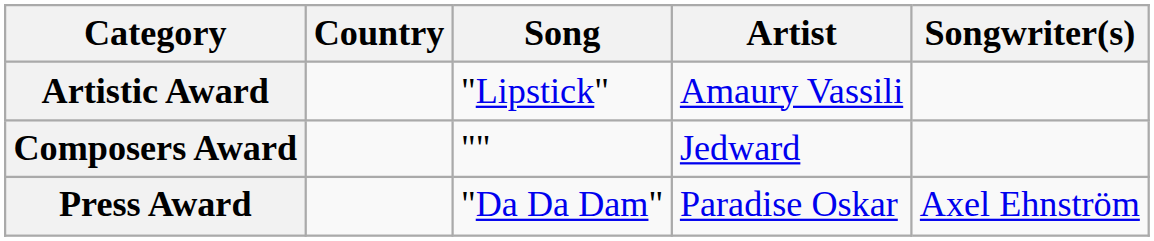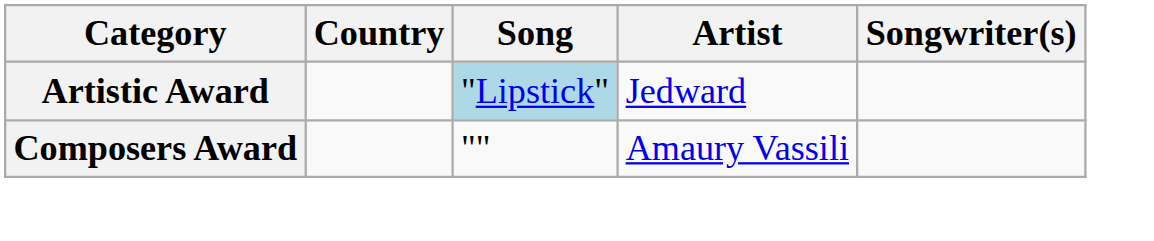 <table class="wikitable plainrowheaders">
 <tr>
 <th scope="col">Category</th>
 <th scope="col">Country</th>
 <th scope="col">Song</th>
 <th scope="col">Artist</th>
 <th scope="col">Songwriter(s)</th>
 </tr>
 <tr>
 <th scope="row">Artistic Award</th>
 <td></td>
-<td>"<a href='#'>Lipstick</a>"</td>
-<td><a href='#'>Amaury Vassili</a></td>
+<td style="background: lightblue;">"<a href='#'>Lipstick</a>"</td>
+<td><a href='#'>Jedward</a></td>
 <td></td>
 </tr>
 <tr>
 <th scope="row">Composers Award</th>
 <td></td>
 <td>""</td>
-<td><a href='#'>Jedward</a></td>
+<td><a href='#'>Amaury Vassili</a></td>
 <td></td>
 </tr>
-<tr>
-<th scope="row">Press Award</th>
-<td></td>
-<td>"<a href='#'>Da Da Dam</a>"</td>
-<td><a href='#'>Paradise Oskar</a></td>
-<td><a href='#'>Axel Ehnström</a></td>
-</tr>
 </table>
